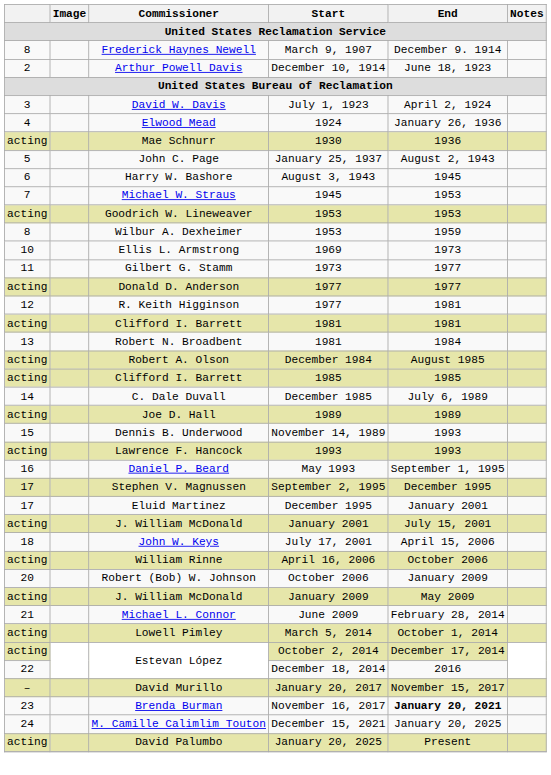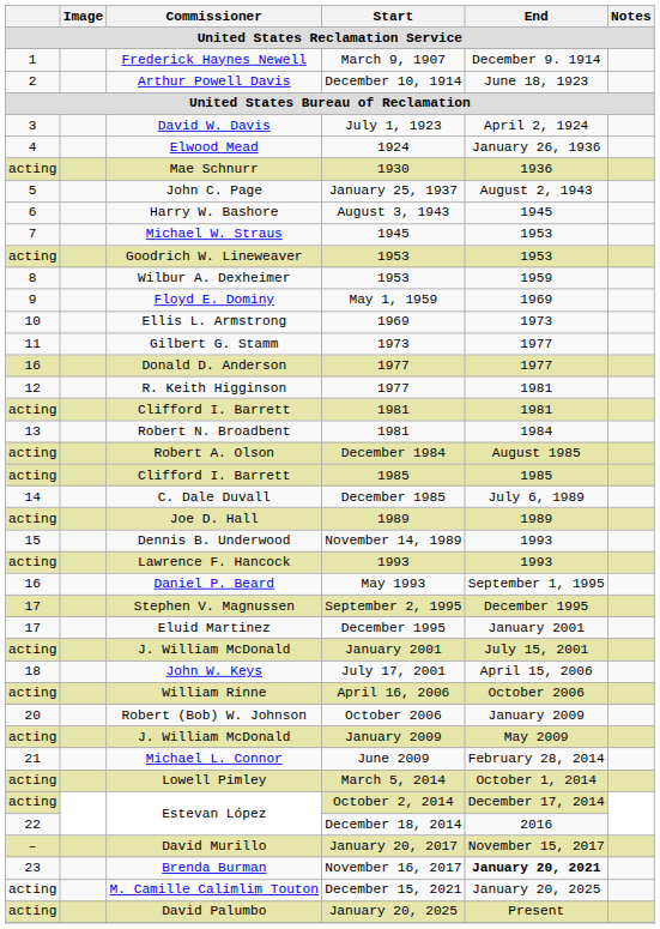 <table class="wikitable" style="text-align:center">
 <tr>
 <th></th>
 <th>Image</th>
 <th>Commissioner</th>
 <th>Start</th>
 <th>End</th>
 <th>Notes</th>
 </tr>
 <tr>
 <td colspan="6" bgcolor="#dddddd" style="font-weight: bold;">United States Reclamation Service</td>
 </tr>
 <tr>
-<td>8</td>
+<td>1</td>
 <td></td>
 <td><a href='#'>Frederick Haynes Newell</a></td>
 <td>March 9, 1907</td>
 <td>December 9. 1914</td>
 <td></td>
 </tr>
 <tr>
 <td>2</td>
 <td></td>
 <td><a href='#'>Arthur Powell Davis</a></td>
 <td nowrap>December 10, 1914</td>
 <td>June 18, 1923</td>
 <td></td>
 </tr>
 <tr>
 <td colspan="6" bgcolor="#dddddd" style="font-weight: bold;">United States Bureau of Reclamation</td>
 </tr>
 <tr>
 <td>3</td>
 <td></td>
 <td><a href='#'>David W. Davis</a></td>
 <td>July 1, 1923</td>
 <td>April 2, 1924</td>
 <td></td>
 </tr>
 <tr>
 <td>4</td>
 <td></td>
 <td><a href='#'>Elwood Mead</a></td>
 <td>1924</td>
 <td nowrap>January 26, 1936</td>
 <td></td>
 </tr>
 <tr bgcolor="#e6e6aa">
 <td>acting</td>
 <td></td>
 <td>Mae Schnurr</td>
 <td>1930</td>
 <td>1936</td>
 <td></td>
 </tr>
 <tr>
 <td>5</td>
 <td></td>
 <td>John C. Page</td>
 <td>January 25, 1937</td>
 <td>August 2, 1943</td>
 <td></td>
 </tr>
 <tr>
 <td>6</td>
 <td></td>
 <td>Harry W. Bashore</td>
 <td>August 3, 1943</td>
 <td>1945</td>
 <td></td>
 </tr>
 <tr>
 <td>7</td>
 <td></td>
 <td><a href='#'>Michael W. Straus</a></td>
 <td>1945</td>
 <td>1953</td>
 <td></td>
 </tr>
 <tr bgcolor="#e6e6aa">
 <td>acting</td>
 <td></td>
 <td>Goodrich W. Lineweaver</td>
 <td>1953</td>
 <td>1953</td>
 <td></td>
 </tr>
 <tr>
 <td>8</td>
 <td></td>
 <td>Wilbur A. Dexheimer</td>
 <td>1953</td>
 <td>1959</td>
 <td></td>
 </tr>
 <tr>
+<td>9</td>
+<td></td>
+<td><a href='#'>Floyd E. Dominy</a></td>
+<td>May 1, 1959</td>
+<td>1969</td>
+<td></td>
+</tr>
+<tr>
 <td>10</td>
 <td></td>
 <td>Ellis L. Armstrong</td>
 <td>1969</td>
 <td>1973</td>
 <td></td>
 </tr>
 <tr>
 <td>11</td>
 <td></td>
 <td>Gilbert G. Stamm</td>
 <td>1973</td>
 <td>1977</td>
 <td></td>
 </tr>
 <tr bgcolor="#e6e6aa">
-<td>acting</td>
+<td>16</td>
 <td></td>
 <td>Donald D. Anderson</td>
 <td>1977</td>
 <td>1977</td>
 <td></td>
 </tr>
 <tr>
 <td>12</td>
 <td></td>
 <td>R. Keith Higginson</td>
 <td>1977</td>
 <td>1981</td>
 <td></td>
 </tr>
 <tr bgcolor="#e6e6aa">
 <td>acting</td>
 <td></td>
 <td>Clifford I. Barrett</td>
 <td>1981</td>
 <td>1981</td>
 <td></td>
 </tr>
 <tr>
 <td>13</td>
 <td></td>
 <td>Robert N. Broadbent</td>
 <td>1981</td>
 <td>1984</td>
 <td></td>
 </tr>
 <tr bgcolor="#e6e6aa">
 <td>acting</td>
 <td></td>
 <td>Robert A. Olson</td>
 <td>December 1984</td>
 <td>August 1985</td>
 <td></td>
 </tr>
 <tr bgcolor="#e6e6aa">
 <td>acting</td>
 <td></td>
 <td>Clifford I. Barrett</td>
 <td>1985</td>
 <td>1985</td>
 <td></td>
 </tr>
 <tr>
 <td>14</td>
 <td></td>
 <td>C. Dale Duvall</td>
 <td>December 1985</td>
 <td>July 6, 1989</td>
 <td></td>
 </tr>
 <tr bgcolor="#e6e6aa">
 <td>acting</td>
 <td></td>
 <td>Joe D. Hall</td>
 <td>1989</td>
 <td>1989</td>
 <td></td>
 </tr>
 <tr>
 <td>15</td>
 <td></td>
 <td>Dennis B. Underwood</td>
 <td>November 14, 1989</td>
 <td>1993</td>
 <td></td>
 </tr>
 <tr bgcolor="#e6e6aa">
 <td>acting</td>
 <td></td>
 <td>Lawrence F. Hancock</td>
 <td>1993</td>
 <td>1993</td>
 <td></td>
 </tr>
 <tr>
 <td>16</td>
 <td></td>
 <td><a href='#'>Daniel P. Beard</a></td>
 <td>May 1993</td>
 <td>September 1, 1995</td>
 <td></td>
 </tr>
 <tr bgcolor="#e6e6aa">
 <td>17</td>
 <td></td>
 <td>Stephen V. Magnussen</td>
 <td>September 2, 1995</td>
 <td>December 1995</td>
 <td></td>
 </tr>
 <tr>
 <td>17</td>
 <td></td>
 <td>Eluid Martinez</td>
 <td>December 1995</td>
 <td>January 2001</td>
 <td></td>
 </tr>
 <tr bgcolor="#e6e6aa">
 <td>acting</td>
 <td></td>
 <td>J. William McDonald</td>
 <td>January 2001</td>
 <td>July 15, 2001</td>
 <td></td>
 </tr>
 <tr>
 <td>18</td>
 <td></td>
 <td><a href='#'>John W. Keys</a></td>
 <td>July 17, 2001</td>
 <td>April 15, 2006</td>
 <td></td>
 </tr>
 <tr bgcolor="#e6e6aa">
 <td>acting</td>
 <td></td>
 <td>William Rinne</td>
 <td>April 16, 2006</td>
 <td>October 2006</td>
 <td></td>
 </tr>
 <tr>
 <td>20</td>
 <td></td>
 <td>Robert (Bob) W. Johnson</td>
 <td>October 2006</td>
 <td>January 2009</td>
 <td></td>
 </tr>
 <tr bgcolor="#e6e6aa">
 <td>acting</td>
 <td></td>
 <td>J. William McDonald</td>
 <td>January 2009</td>
 <td>May 2009</td>
 <td></td>
 </tr>
 <tr>
 <td>21</td>
 <td></td>
 <td><a href='#'>Michael L. Connor</a></td>
 <td>June 2009</td>
 <td>February 28, 2014</td>
 <td></td>
 </tr>
 <tr bgcolor="#e6e6aa">
 <td>acting</td>
 <td></td>
 <td>Lowell Pimley</td>
 <td>March 5, 2014</td>
 <td>October 1, 2014</td>
 <td></td>
 </tr>
 <tr bgcolor="#e6e6aa">
 <td>acting</td>
 <td rowspan="2" bgcolor="#ffffff"></td>
 <td rowspan="2" bgcolor="#ffffff">Estevan López</td>
 <td>October 2, 2014</td>
 <td nowrap>December 17, 2014</td>
 <td rowspan="2" bgcolor="#ffffff"></td>
 </tr>
 <tr>
 <td>22</td>
 <td>December 18, 2014</td>
 <td>2016</td>
 </tr>
 <tr bgcolor="#e6e6aa">
 <td>–</td>
 <td></td>
 <td>David Murillo</td>
 <td>January 20, 2017</td>
 <td nowrap>November 15, 2017</td>
 <td></td>
 </tr>
 <tr>
 <td>23</td>
 <td></td>
 <td><a href='#'>Brenda Burman</a></td>
 <td>November 16, 2017</td>
 <td><strong>January 20, 2021</strong></td>
 <td></td>
 </tr>
 <tr>
-<td>24</td>
+<td>acting</td>
 <td></td>
 <td nowrap><a href='#'>M. Camille Calimlim Touton</a></td>
 <td>December 15, 2021</td>
 <td>January 20, 2025</td>
 <td></td>
 </tr>
 <tr bgcolor="#e6e6aa">
 <td>acting</td>
 <td></td>
 <td>David Palumbo</td>
 <td>January 20, 2025</td>
 <td>Present</td>
 <td></td>
 </tr>
 <tr>
 </tr>
 </table>
